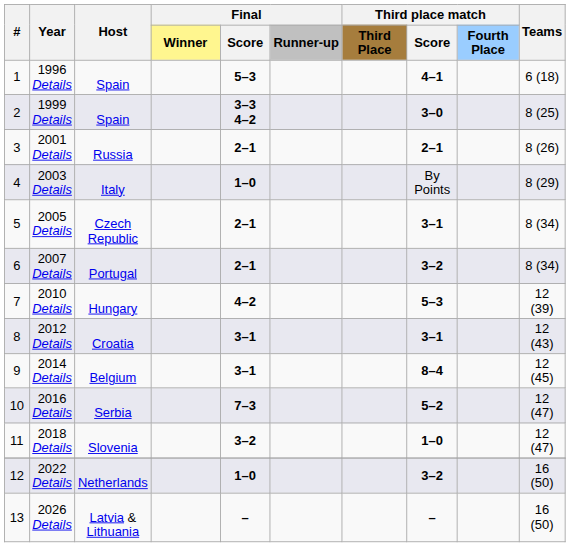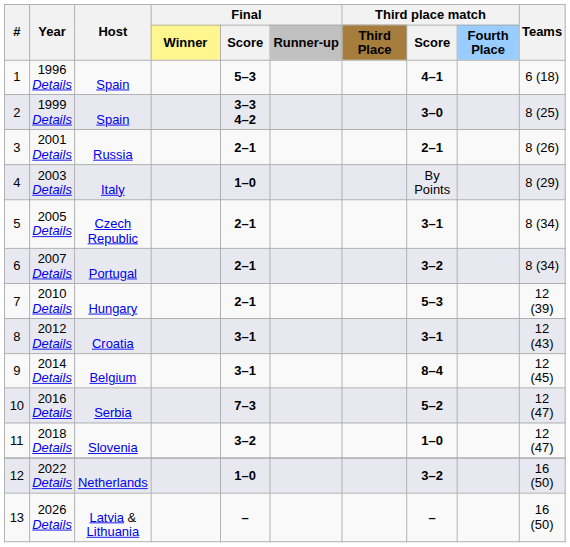 <table class="wikitable" style="font-size: 90%; text-align: center; width: 100%;">
 <tr>
 <th rowspan=2 width="5%">#</th>
 <th rowspan=2 width="5%">Year</th>
 <th rowspan=2 width="12%">Host</th>
 <th colspan=3>Final</th>
 <th colspan=3>Third place match</th>
 <th rowspan=2 width="10%">Teams</th>
 </tr>
 <tr>
 <th width=15% style="background:#fff68f">Winner</th>
 <th width="10%">Score</th>
 <th width=15% style="background:silver">Runner-up</th>
 <th width=15% style="background:#a67d3d">Third Place</th>
 <th width="10%">Score</th>
 <th width=15% style="background:#9acdff">Fourth Place</th>
 </tr>
 <tr>
 <td>1</td>
 <td>1996<br><em><a href='#'>Details</a></em></td>
 <td><br><a href='#'>Spain</a></td>
 <td><strong></strong></td>
 <td><strong>5–3</strong></td>
 <td></td>
 <td></td>
 <td><strong>4–1</strong></td>
 <td></td>
 <td>6 (18)</td>
 </tr>
 <tr align=center bgcolor=#E8E8F0>
 <td>2</td>
 <td>1999<br><em><a href='#'>Details</a></em></td>
 <td><br><a href='#'>Spain</a></td>
 <td><strong></strong></td>
 <td><strong>3–3</strong> <br><strong>4–2</strong> </td>
 <td></td>
 <td></td>
 <td><strong>3–0</strong></td>
 <td></td>
 <td>8 (25)</td>
 </tr>
 <tr align=center>
 <td>3</td>
 <td>2001<br><em><a href='#'>Details</a></em></td>
 <td><br><a href='#'>Russia</a></td>
 <td><strong></strong></td>
 <td><strong>2–1</strong> </td>
 <td></td>
 <td></td>
 <td><strong>2–1</strong> </td>
 <td></td>
 <td>8 (26)</td>
 </tr>
 <tr align=center bgcolor=#E8E8F0>
 <td>4</td>
 <td>2003<br><em><a href='#'>Details</a></em></td>
 <td><br><a href='#'>Italy</a></td>
 <td><strong></strong></td>
 <td><strong>1–0</strong></td>
 <td></td>
 <td></td>
 <td>By Points</td>
 <td></td>
 <td>8 (29)</td>
 </tr>
 <tr align=center>
 <td>5</td>
 <td>2005<br><em><a href='#'>Details</a></em></td>
 <td><br><a href='#'>Czech Republic</a></td>
 <td><strong></strong></td>
 <td><strong>2–1</strong></td>
 <td></td>
 <td></td>
 <td><strong>3–1</strong></td>
 <td></td>
 <td>8 (34)</td>
 </tr>
 <tr align=center bgcolor=#E8E8F0>
 <td>6</td>
 <td>2007<br><em><a href='#'>Details</a></em></td>
 <td><br><a href='#'>Portugal</a></td>
 <td><strong></strong></td>
 <td><strong>2–1</strong></td>
 <td></td>
 <td></td>
 <td><strong>3–2</strong></td>
 <td></td>
 <td>8 (34)</td>
 </tr>
 <tr align=center>
 <td>7</td>
 <td>2010<br><em><a href='#'>Details</a></em></td>
 <td><br><a href='#'>Hungary</a></td>
 <td><strong></strong></td>
-<td><strong>4–2</strong></td>
+<td><strong>2–1</strong> </td>
 <td></td>
 <td></td>
 <td><strong>5–3</strong></td>
 <td></td>
 <td>12 (39)</td>
 </tr>
 <tr align=center bgcolor=#E8E8F0>
 <td>8</td>
 <td>2012<br><em><a href='#'>Details</a></em></td>
 <td><br><a href='#'>Croatia</a></td>
 <td><strong></strong></td>
 <td><strong>3–1</strong> </td>
 <td></td>
 <td></td>
 <td><strong>3–1</strong></td>
 <td></td>
 <td>12 (43)</td>
 </tr>
 <tr align=center>
 <td>9</td>
 <td>2014<br><em><a href='#'>Details</a></em></td>
 <td><br><a href='#'>Belgium</a></td>
 <td><strong></strong></td>
 <td><strong>3–1</strong></td>
 <td></td>
 <td></td>
 <td><strong>8–4</strong></td>
 <td></td>
 <td>12 (45)</td>
 </tr>
 <tr align=center bgcolor=#E8E8F0>
 <td>10</td>
 <td>2016<br><em><a href='#'>Details</a></em></td>
 <td><br><a href='#'>Serbia</a></td>
 <td><strong></strong></td>
 <td><strong>7–3</strong></td>
 <td></td>
 <td></td>
 <td><strong>5–2</strong></td>
 <td></td>
 <td>12 (47)</td>
 </tr>
 <tr align=center>
 <td>11</td>
 <td>2018<br><em><a href='#'>Details</a></em></td>
 <td><br><a href='#'>Slovenia</a></td>
 <td><strong></strong></td>
 <td><strong>3–2</strong> </td>
 <td></td>
 <td></td>
 <td><strong>1–0</strong></td>
 <td></td>
 <td>12 (47)</td>
 </tr>
 <tr align=center>
 </tr>
 <tr align=center bgcolor=#E8E8F0>
 <td>12</td>
 <td>2022<br><em><a href='#'>Details</a></em></td>
 <td><br><a href='#'>Netherlands</a></td>
 <td><strong></strong></td>
 <td><strong>1–0</strong></td>
 <td></td>
 <td></td>
 <td><strong>3–2</strong> </td>
 <td></td>
 <td>16 (50)</td>
 </tr>
 <tr align=center>
 <td>13</td>
 <td>2026<br><em><a href='#'>Details</a></em></td>
 <td> <br><a href='#'>Latvia</a> & <a href='#'>Lithuania</a></td>
 <td></td>
 <td><strong>–</strong></td>
 <td></td>
 <td></td>
 <td><strong>–</strong></td>
 <td></td>
 <td>16 (50)</td>
 </tr>
 </table>
